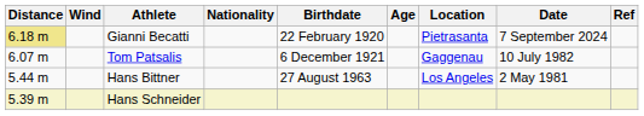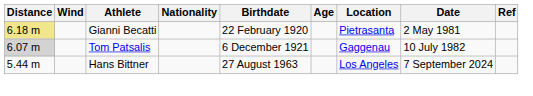 <table class="wikitable">
 <tr>
 <th>Distance</th>
 <th>Wind</th>
 <th>Athlete</th>
 <th>Nationality</th>
 <th>Birthdate</th>
 <th>Age</th>
 <th>Location</th>
 <th>Date</th>
 <th>Ref</th>
 </tr>
 <tr>
 <td style="background: khaki;">6.18 m</td>
 <td></td>
 <td>Gianni Becatti</td>
 <td></td>
 <td>22 February 1920</td>
 <td></td>
 <td><a href='#'>Pietrasanta</a></td>
-<td>7 September 2024</td>
+<td>2 May 1981</td>
 <td></td>
 </tr>
 <tr>
-<td>6.07 m</td>
+<td style="background: lightgrey;">6.07 m</td>
 <td></td>
 <td><a href='#'>Tom Patsalis</a></td>
 <td></td>
 <td>6 December 1921</td>
 <td></td>
 <td><a href='#'>Gaggenau</a></td>
 <td>10 July 1982</td>
 <td></td>
 </tr>
 <tr>
 <td>5.44 m</td>
 <td></td>
 <td>Hans Bittner</td>
 <td></td>
 <td>27 August 1963</td>
 <td></td>
 <td><a href='#'>Los Angeles</a></td>
-<td>2 May 1981</td>
-<td></td>
-</tr>
-<tr bgcolor=#f6F5CE>
-<td>5.39 m</td>
-<td></td>
-<td>Hans Schneider</td>
-<td></td>
-<td></td>
-<td></td>
-<td></td>
-<td></td>
+<td>7 September 2024</td>
 <td></td>
 </tr>
 </table>
